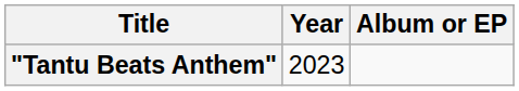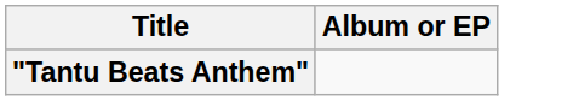 <table class="wikitable plainrowheaders" style="text-align:center;">
 <tr>
 <th scope="col">Title</th>
-<th scope="col">Year</th>
 <th scope="col">Album or EP</th>
 </tr>
 <tr>
 <th scope="row">"Tantu Beats Anthem"</th>
-<td>2023</td>
 <td></td>
 </tr>
 </table>
